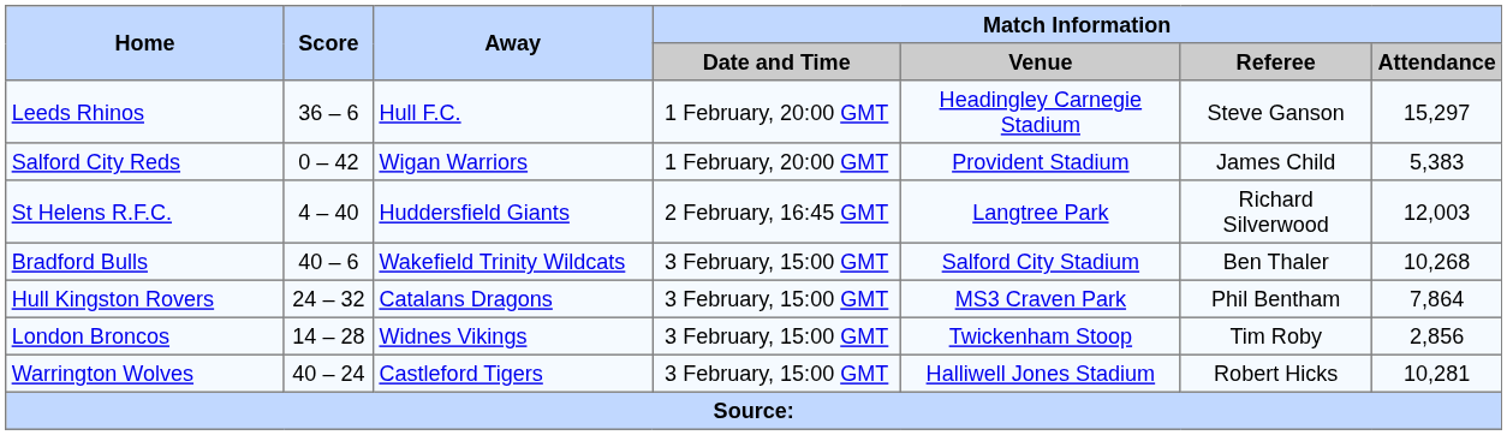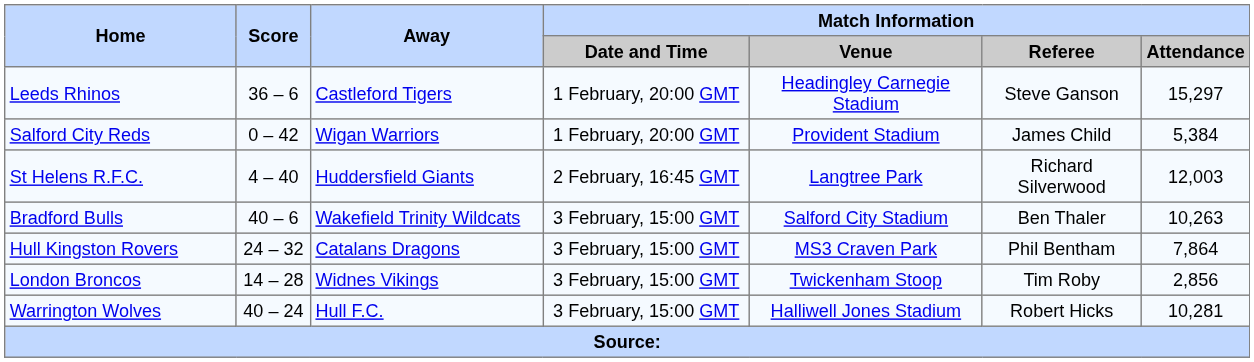 <table border=1 style="border-collapse:collapse; font-size:80%; text-align:center;" cellpadding=3 cellspacing=0 width=100%>
 <tr bgcolor=#C1D8FF>
 <th rowspan=2 width=19%>Home</th>
 <th rowspan=2 width=6%>Score</th>
 <th rowspan=2 width=19%>Away</th>
 <th colspan=6>Match Information</th>
 </tr>
 <tr bgcolor=#CCCCCC>
 <th width=17%>Date and Time</th>
 <th width=19%>Venue</th>
 <th width=13%>Referee</th>
 <th width=7%>Attendance</th>
 </tr>
 <tr bgcolor=#F5FAFF>
 <td align=left> <a href='#'>Leeds Rhinos</a></td>
 <td>36 – 6</td>
-<td align=left> <a href='#'>Hull F.C.</a></td>
+<td align=left> <a href='#'>Castleford Tigers</a></td>
 <td>1 February, 20:00 <a href='#'>GMT</a></td>
 <td><a href='#'>Headingley Carnegie Stadium</a></td>
 <td>Steve Ganson</td>
 <td>15,297</td>
 </tr>
 <tr bgcolor=#F5FAFF>
 <td align=left> <a href='#'>Salford City Reds</a></td>
 <td>0 – 42</td>
 <td align=left> <a href='#'>Wigan Warriors</a></td>
 <td>1 February, 20:00 <a href='#'>GMT</a></td>
 <td><a href='#'>Provident Stadium</a></td>
 <td>James Child</td>
-<td>5,383</td>
+<td>5,384</td>
 </tr>
 <tr bgcolor=#F5FAFF>
 <td align=left> <a href='#'>St Helens R.F.C.</a></td>
 <td>4 – 40</td>
 <td align=left> <a href='#'>Huddersfield Giants</a></td>
 <td>2 February, 16:45 <a href='#'>GMT</a></td>
 <td><a href='#'>Langtree Park</a></td>
 <td>Richard Silverwood</td>
 <td>12,003</td>
 </tr>
 <tr bgcolor=#F5FAFF>
 <td align=left> <a href='#'>Bradford Bulls</a></td>
 <td>40 – 6</td>
 <td align=left> <a href='#'>Wakefield Trinity Wildcats</a></td>
 <td>3 February, 15:00 <a href='#'>GMT</a></td>
 <td><a href='#'>Salford City Stadium</a></td>
 <td>Ben Thaler</td>
-<td>10,268</td>
+<td>10,263</td>
 </tr>
 <tr bgcolor=#F5FAFF>
 <td align=left> <a href='#'>Hull Kingston Rovers</a></td>
 <td>24 – 32</td>
 <td align=left> <a href='#'>Catalans Dragons</a></td>
 <td>3 February, 15:00 <a href='#'>GMT</a></td>
 <td><a href='#'>MS3 Craven Park</a></td>
 <td>Phil Bentham</td>
 <td>7,864</td>
 </tr>
 <tr bgcolor=#F5FAFF>
 <td align=left> <a href='#'>London Broncos</a></td>
 <td>14 – 28</td>
 <td align=left> <a href='#'>Widnes Vikings</a></td>
 <td>3 February, 15:00 <a href='#'>GMT</a></td>
 <td><a href='#'>Twickenham Stoop</a></td>
 <td>Tim Roby</td>
 <td>2,856</td>
 </tr>
 <tr bgcolor=#F5FAFF>
 <td align=left> <a href='#'>Warrington Wolves</a></td>
 <td>40 – 24</td>
-<td align=left> <a href='#'>Castleford Tigers</a></td>
+<td align=left> <a href='#'>Hull F.C.</a></td>
 <td>3 February, 15:00 <a href='#'>GMT</a></td>
 <td><a href='#'>Halliwell Jones Stadium</a></td>
 <td>Robert Hicks</td>
 <td>10,281</td>
 </tr>
 <tr bgcolor=#C1D8FF>
 <th colspan=12>Source:</th>
 </tr>
 </table>
